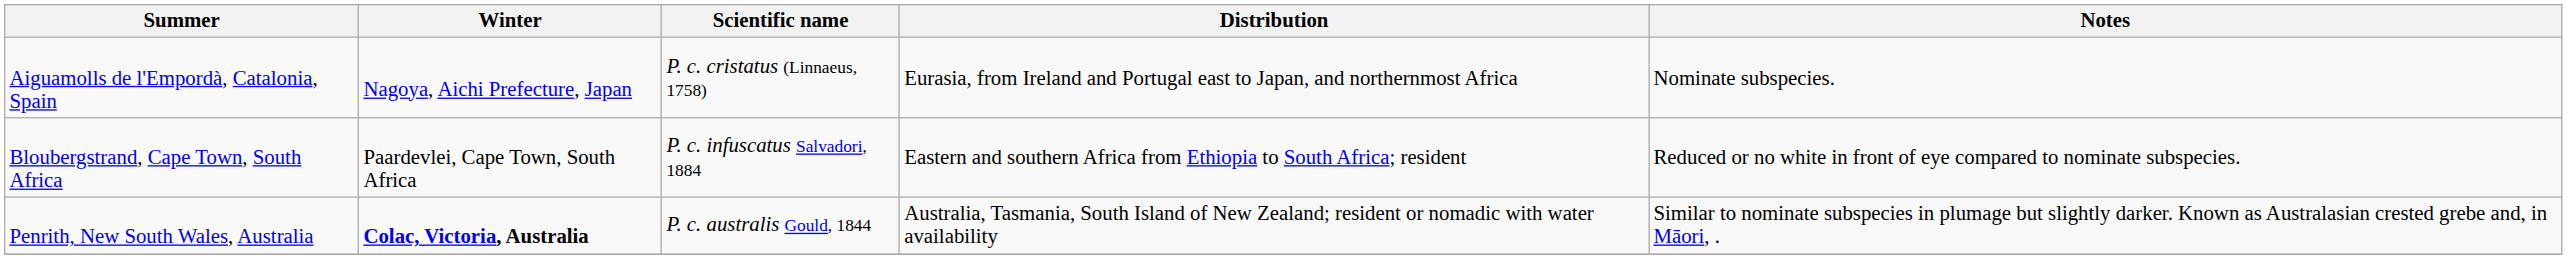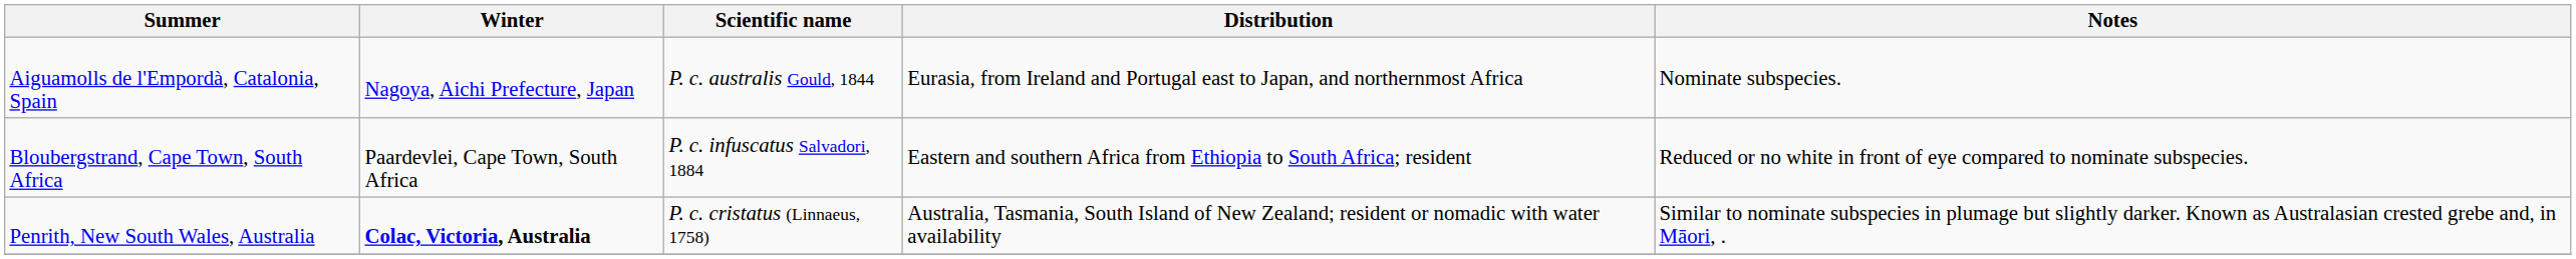 <table class="wikitable ">
 <tr>
 <th>Summer</th>
 <th>Winter</th>
 <th>Scientific name</th>
 <th>Distribution</th>
 <th>Notes</th>
 </tr>
 <tr>
 <td><br><a href='#'>Aiguamolls de l'Empordà</a>, <a href='#'>Catalonia</a>, <a href='#'>Spain</a></td>
 <td><br><a href='#'>Nagoya</a>, <a href='#'>Aichi Prefecture</a>, <a href='#'>Japan</a></td>
-<td><em>P. c. cristatus</em> <small>(Linnaeus, 1758)</small></td>
+<td><em>P. c. australis</em> <small><a href='#'>Gould</a>, 1844</small></td>
 <td>Eurasia, from Ireland and Portugal east to Japan, and northernmost Africa</td>
 <td>Nominate subspecies.</td>
 </tr>
 <tr>
 <td><br><a href='#'>Bloubergstrand</a>, <a href='#'>Cape Town</a>, <a href='#'>South Africa</a></td>
 <td><br>Paardevlei, Cape Town, South Africa</td>
 <td><em>P. c. infuscatus</em> <small><a href='#'>Salvadori</a>, 1884</small></td>
 <td>Eastern and southern Africa from <a href='#'>Ethiopia</a> to <a href='#'>South Africa</a>; resident </td>
 <td>Reduced or no white in front of eye compared to nominate subspecies.</td>
 </tr>
 <tr>
 <td><br><a href='#'>Penrith, New South Wales</a>, <a href='#'>Australia</a></td>
 <td><strong><br><a href='#'>Colac, Victoria</a>, Australia</strong></td>
-<td><em>P. c. australis</em> <small><a href='#'>Gould</a>, 1844</small></td>
+<td><em>P. c. cristatus</em> <small>(Linnaeus, 1758)</small></td>
 <td>Australia, Tasmania, South Island of New Zealand; resident or nomadic with water availability</td>
 <td>Similar to nominate subspecies in plumage but slightly darker. Known as Australasian crested grebe and, in <a href='#'>Māori</a>, .</td>
 </tr>
 <tr>
 </tr>
 </table>
